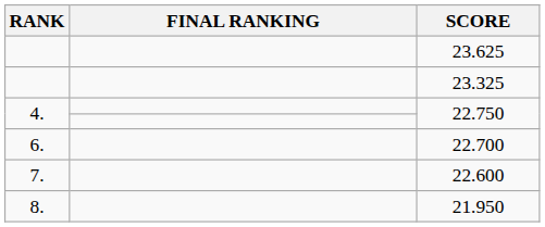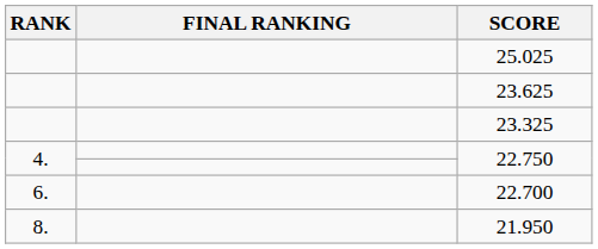 <table class="wikitable" style="font-size:95%;">
 <tr>
 <th>RANK</th>
 <th align="left" style="width: 18em">FINAL RANKING</th>
 <th align="center" style="width: 6em">SCORE</th>
+</tr>
+<tr>
+<td align="center"></td>
+<td></td>
+<td align="center">25.025</td>
 </tr>
 <tr>
 <td align="center"></td>
 <td></td>
 <td align="center">23.625</td>
 </tr>
 <tr>
 <td align="center"></td>
 <td></td>
 <td align="center">23.325</td>
 </tr>
 <tr>
 <td rowspan=2 align="center">4.</td>
 <td></td>
 <td rowspan=2 align="center">22.750</td>
 </tr>
 <tr>
 <td></td>
 </tr>
 <tr>
 <td align="center">6.</td>
 <td></td>
 <td align="center">22.700</td>
 </tr>
 <tr>
-<td align="center">7.</td>
-<td></td>
-<td align="center">22.600</td>
-</tr>
-<tr>
 <td align="center">8.</td>
 <td></td>
 <td align="center">21.950</td>
 </tr>
 </table>
